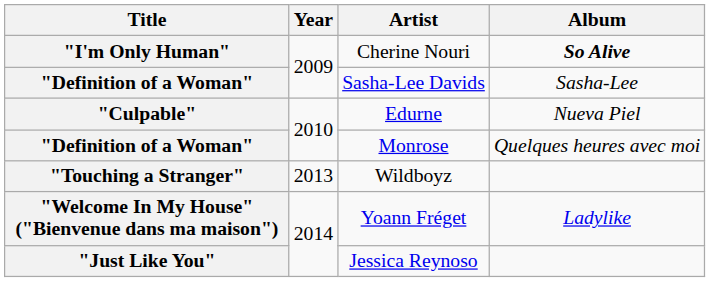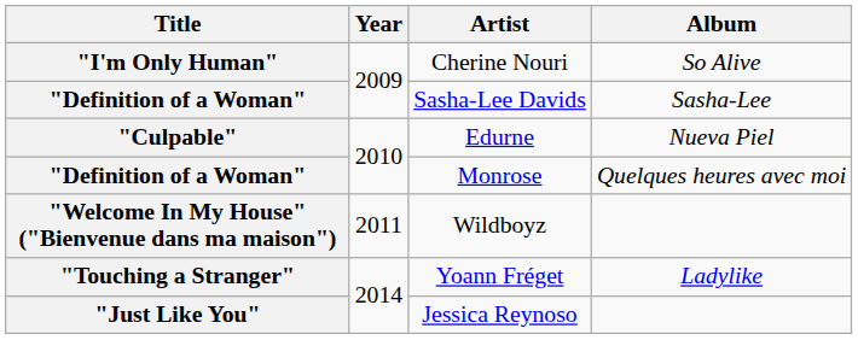 <table class="wikitable plainrowheaders" style="text-align:center;">
 <tr>
 <th scope="col" style="width:14em;">Title</th>
 <th scope="col">Year</th>
 <th scope="col">Artist</th>
 <th scope="col">Album</th>
 </tr>
 <tr>
 <th scope="row">"I'm Only Human"</th>
 <td rowspan="2">2009</td>
 <td>Cherine Nouri</td>
-<td><strong><em>So Alive</em></strong></td>
+<td><em>So Alive</em></td>
 </tr>
 <tr>
 <th scope="row">"Definition of a Woman"</th>
 <td><a href='#'>Sasha-Lee Davids</a></td>
 <td><em>Sasha-Lee</em></td>
 </tr>
 <tr>
 <th scope="row">"Culpable"</th>
 <td rowspan="2">2010</td>
 <td><a href='#'>Edurne</a></td>
 <td><em>Nueva Piel</em></td>
 </tr>
 <tr>
 <th scope="row">"Definition of a Woman"</th>
 <td><a href='#'>Monrose</a></td>
 <td><em>Quelques heures avec moi</em></td>
 </tr>
 <tr>
-<th scope="row">"Touching a Stranger"</th>
-<td>2013</td>
+<th scope="row">"Welcome In My House" ("Bienvenue dans ma maison")</th>
+<td>2011</td>
 <td>Wildboyz</td>
 <td></td>
 </tr>
 <tr>
-<th scope="row">"Welcome In My House" ("Bienvenue dans ma maison")</th>
+<th scope="row">"Touching a Stranger"</th>
 <td rowspan="2">2014</td>
 <td><a href='#'>Yoann Fréget</a></td>
 <td><em><a href='#'>Ladylike</a></em></td>
 </tr>
 <tr>
 <th scope="row">"Just Like You"</th>
 <td><a href='#'>Jessica Reynoso</a></td>
 <td></td>
 </tr>
 </table>
